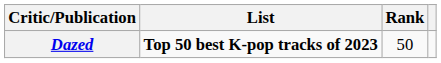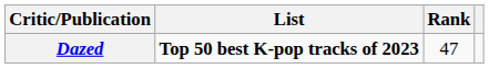 <table class="wikitable plainrowheaders" style="text-align:center">
 <tr>
 <th scope="col">Critic/Publication</th>
 <th scope="col">List</th>
 <th scope="col">Rank</th>
 <th scope="col" class="unsortable"></th>
 </tr>
 <tr>
 <th scope="row"><em><a href='#'>Dazed</a></em></th>
 <td style="text-align:left"><strong>Top 50 best K-pop tracks of 2023</strong></td>
-<td>50</td>
+<td>47</td>
 <td></td>
 </tr>
 </table>
